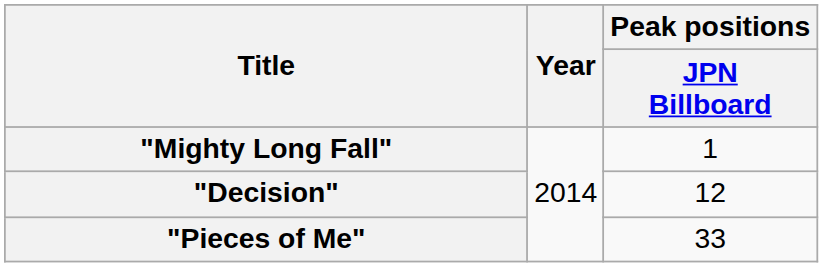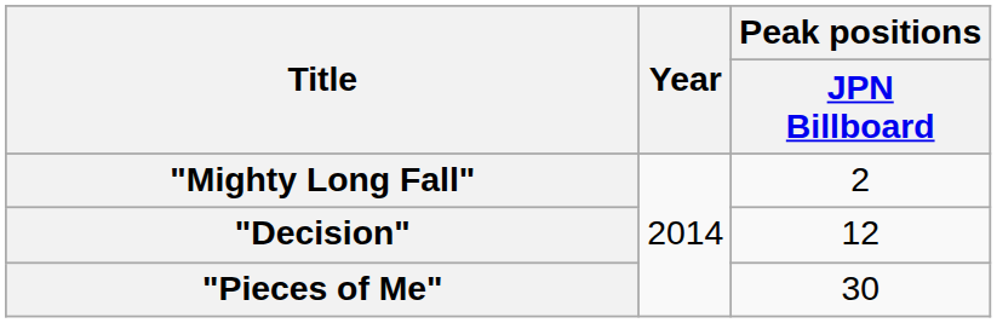 <table class="wikitable plainrowheaders" style="text-align:center;">
 <tr>
 <th scope="col" rowspan="2" style="width:18em;">Title</th>
 <th scope="col" rowspan="2">Year</th>
 <th scope="col">Peak positions</th>
 </tr>
 <tr>
 <th scope="col"><a href='#'>JPN<br>Billboard</a></th>
 </tr>
 <tr>
 <th scope="row">"Mighty Long Fall"</th>
 <td rowspan="3">2014</td>
-<td>1</td>
+<td>2</td>
 </tr>
 <tr>
 <th scope="row">"Decision"</th>
 <td>12</td>
 </tr>
 <tr>
 <th scope="row">"Pieces of Me"</th>
-<td>33</td>
+<td>30</td>
 </tr>
 </table>
